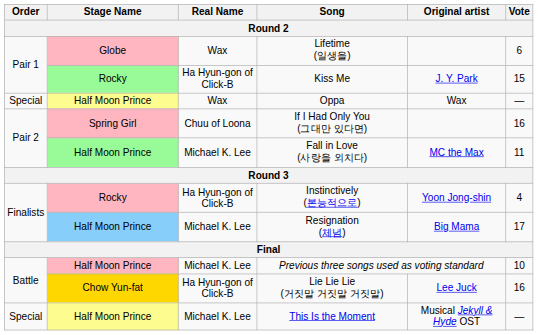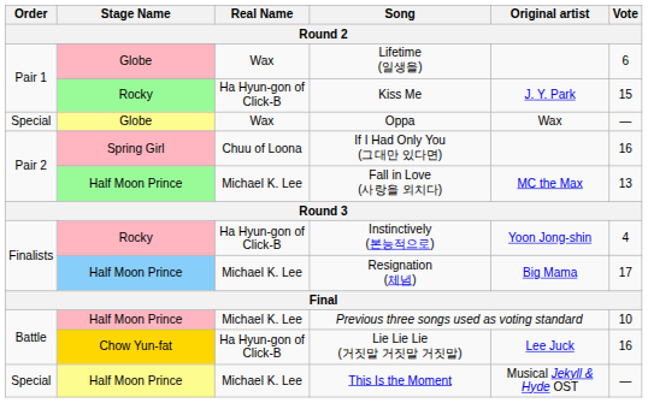 <table class="wikitable" style="text-align:center; width:95%;">
 <tr>
 <th style="width:1%;">Order</th>
 <th style="width:20%;">Stage Name</th>
 <th style="width:12%;">Real Name</th>
 <th style="width:23%;">Song</th>
 <th style="width:15%;">Original artist</th>
 <th style="width:1%;">Vote</th>
 </tr>
 <tr>
 <th colspan=6>Round 2</th>
 </tr>
 <tr>
 <td rowspan=2>Pair 1</td>
 <td bgcolor="lightpink">Globe</td>
 <td>Wax</td>
 <td>Lifetime<br>(일생을)</td>
 <td></td>
 <td>6</td>
 </tr>
 <tr>
 <td bgcolor="palegreen">Rocky</td>
 <td>Ha Hyun-gon of Click-B</td>
 <td>Kiss Me</td>
 <td><a href='#'>J. Y. Park</a></td>
 <td>15</td>
 </tr>
 <tr>
 <td>Special</td>
-<td bgcolor="#FDFC8F">Half Moon Prince</td>
+<td bgcolor="#FDFC8F">Globe</td>
 <td>Wax</td>
 <td>Oppa</td>
 <td>Wax</td>
 <td>—</td>
 </tr>
 <tr>
 <td rowspan=2>Pair 2</td>
 <td bgcolor="lightpink">Spring Girl</td>
 <td>Chuu of Loona</td>
 <td>If I Had Only You<br>(그대만 있다면)</td>
 <td></td>
 <td>16</td>
 </tr>
 <tr>
 <td bgcolor="palegreen">Half Moon Prince</td>
 <td>Michael K. Lee</td>
 <td>Fall in Love<br>(사랑을 외치다)</td>
 <td><a href='#'>MC the Max</a></td>
-<td>11</td>
+<td>13</td>
 </tr>
 <tr>
 <th colspan=6>Round 3</th>
 </tr>
 <tr>
 <td rowspan=2>Finalists</td>
 <td bgcolor="lightpink">Rocky</td>
 <td>Ha Hyun-gon of Click-B</td>
 <td>Instinctively<br>(<a href='#'>본능적으로</a>)</td>
 <td><a href='#'>Yoon Jong-shin</a></td>
 <td>4</td>
 </tr>
 <tr>
 <td bgcolor="lightskyblue">Half Moon Prince</td>
 <td>Michael K. Lee</td>
 <td>Resignation<br>(<a href='#'>체념</a>)</td>
 <td><a href='#'>Big Mama</a></td>
 <td>17</td>
 </tr>
 <tr>
 <th colspan=6>Final</th>
 </tr>
 <tr>
 <td rowspan=2>Battle</td>
 <td bgcolor="lightpink">Half Moon Prince</td>
 <td>Michael K. Lee</td>
 <td colspan=2><em>Previous three songs used as voting standard</em></td>
 <td>10</td>
 </tr>
 <tr>
 <td bgcolor="gold">Chow Yun-fat</td>
 <td>Ha Hyun-gon of Click-B</td>
 <td>Lie Lie Lie<br>(거짓말 거짓말 거짓말)</td>
 <td><a href='#'>Lee Juck</a></td>
 <td>16</td>
 </tr>
 <tr>
 <td>Special</td>
 <td bgcolor="#FDFC8F">Half Moon Prince</td>
 <td>Michael K. Lee</td>
 <td><a href='#'>This Is the Moment</a></td>
 <td>Musical <em><a href='#'>Jekyll & Hyde</a></em> OST</td>
 <td>—</td>
 </tr>
 </table>
